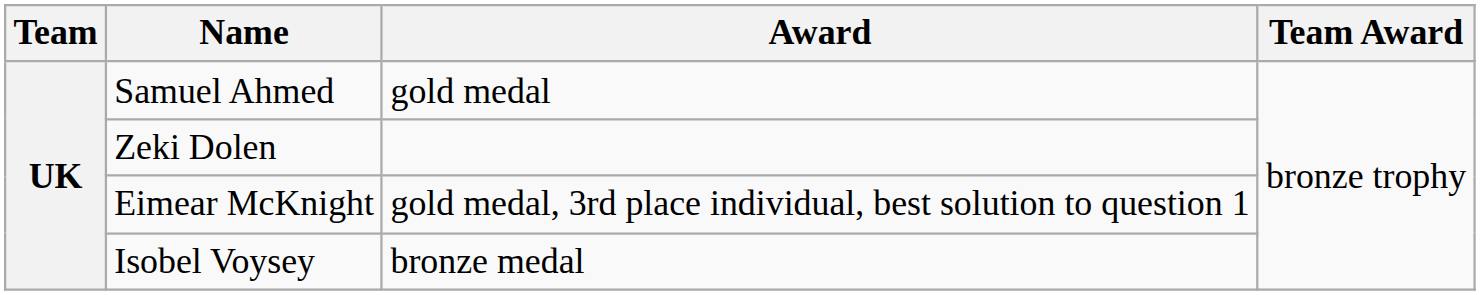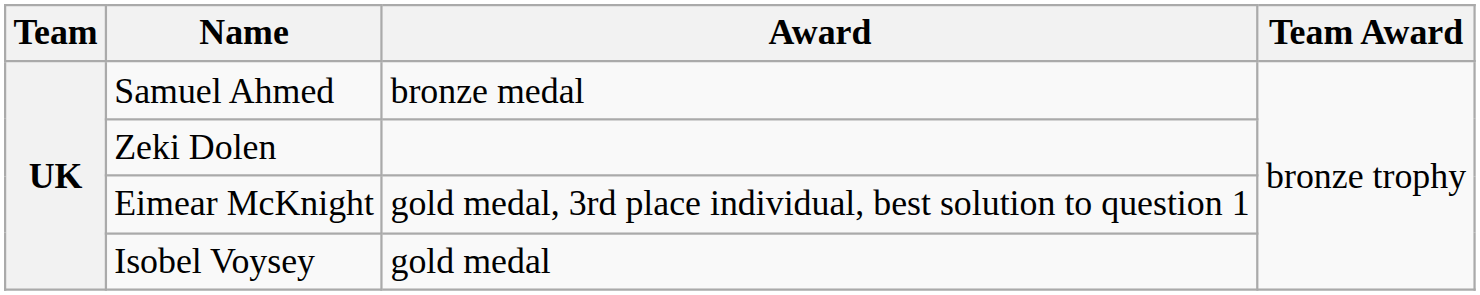 <table class="wikitable">
 <tr>
 <th>Team</th>
 <th>Name</th>
 <th>Award</th>
 <th>Team Award</th>
 </tr>
 <tr>
 <th rowspan=4 valign="middle">UK</th>
 <td>Samuel Ahmed</td>
-<td>gold medal</td>
+<td>bronze medal</td>
 <td rowspan=4 halign="middle" valign="middle">bronze trophy</td>
 </tr>
 <tr>
 <td>Zeki Dolen</td>
 <td></td>
 </tr>
 <tr>
 <td>Eimear McKnight</td>
 <td>gold medal, 3rd place individual, best solution to question 1</td>
 </tr>
 <tr>
 <td>Isobel Voysey</td>
-<td>bronze medal</td>
+<td>gold medal</td>
 </tr>
 </table>
